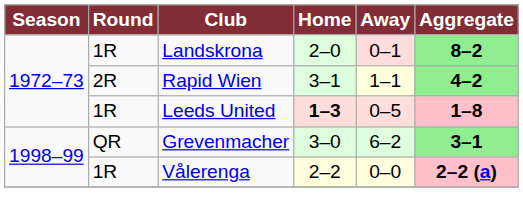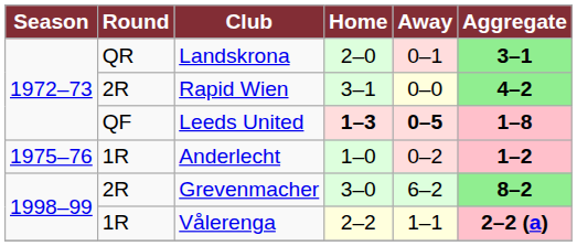 <table class="wikitable" style="text-align: center;">
 <tr>
 <th style="background:#822d35;color:#fefefe;border:1px solid #a6a7a9">Season</th>
 <th style="background:#822d35;color:#fefefe;border:1px solid #a6a7a9">Round</th>
 <th style="background:#822d35;color:#fefefe;border:1px solid #a6a7a9">Club</th>
 <th style="background:#822d35;color:#fefefe;border:1px solid #a6a7a9">Home</th>
 <th style="background:#822d35;color:#fefefe;border:1px solid #a6a7a9">Away</th>
 <th style="background:#822d35;color:#fefefe;border:1px solid #a6a7a9">Aggregate</th>
 </tr>
 <tr>
 <td rowspan=3 align=left><a href='#'>1972–73</a></td>
-<td align=left>1R</td>
+<td align=left>QR</td>
 <td align=left> <a href='#'>Landskrona</a></td>
 <td bgcolor="#ddffdd">2–0</td>
 <td bgcolor="#ffdddd">0–1</td>
-<td bgcolor=lightgreen style="text-align:center;"><strong>8–2</strong></td>
+<td bgcolor=lightgreen style="text-align:center;"><strong>3–1</strong></td>
 </tr>
 <tr>
 <td align=left>2R</td>
 <td align=left> <a href='#'>Rapid Wien</a></td>
 <td bgcolor="#ddffdd">3–1</td>
-<td bgcolor="#ffffdd">1–1</td>
+<td bgcolor="#ffffdd">0–0</td>
 <td bgcolor=lightgreen style="text-align:center;"><strong>4–2</strong></td>
 </tr>
 <tr>
-<td align=left>1R</td>
+<td align=left>QF</td>
 <td align=left> <a href='#'>Leeds United</a></td>
 <td bgcolor="#ffdddd"><strong>1–3</strong></td>
-<td bgcolor="#ffdddd">0–5</td>
+<td bgcolor="#ffdddd"><strong>0–5</strong></td>
 <td bgcolor=pink style="text-align:center;"><strong>1–8</strong></td>
 </tr>
 <tr>
+<td align=left><a href='#'>1975–76</a></td>
+<td align=left>1R</td>
+<td align=left> <a href='#'>Anderlecht</a></td>
+<td bgcolor="#ddffdd">1–0</td>
+<td bgcolor="#ffdddd">0–2</td>
+<td bgcolor=pink style="text-align:center;"><strong>1–2</strong></td>
+</tr>
+<tr>
 <td rowspan=2 align=left><a href='#'>1998–99</a></td>
-<td align=left>QR</td>
+<td align=left>2R</td>
 <td align=left> <a href='#'>Grevenmacher</a></td>
 <td bgcolor="#ddffdd">3–0</td>
 <td bgcolor="#ddffdd">6–2</td>
-<td bgcolor=lightgreen style="text-align:center;"><strong>3–1</strong></td>
+<td bgcolor=lightgreen style="text-align:center;"><strong>8–2</strong></td>
 </tr>
 <tr>
 <td align=left>1R</td>
 <td align=left> <a href='#'>Vålerenga</a></td>
 <td bgcolor="#ffffdd">2–2</td>
-<td bgcolor="#ffffdd">0–0</td>
+<td bgcolor="#ffffdd">1–1</td>
 <td bgcolor=pink style="text-align:center;"><strong>2–2 (<a href='#'>a</a>)</strong></td>
 </tr>
 <tr>
 </tr>
 </table>
